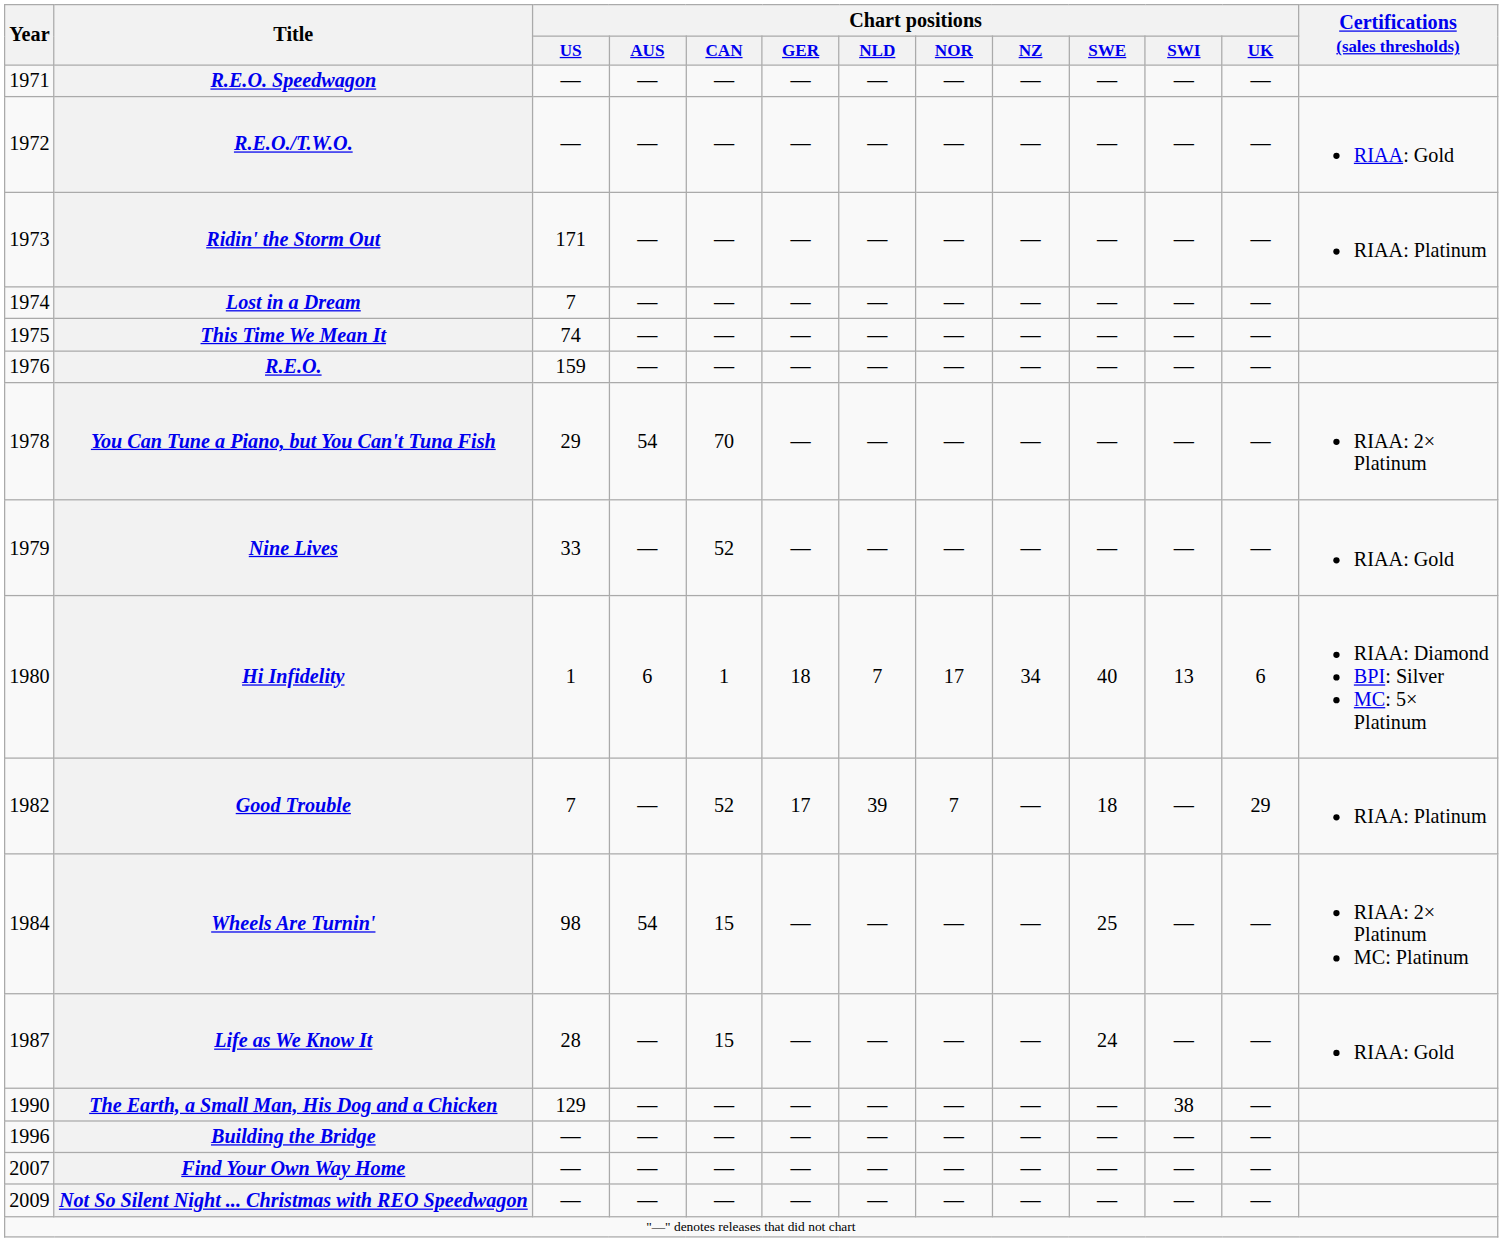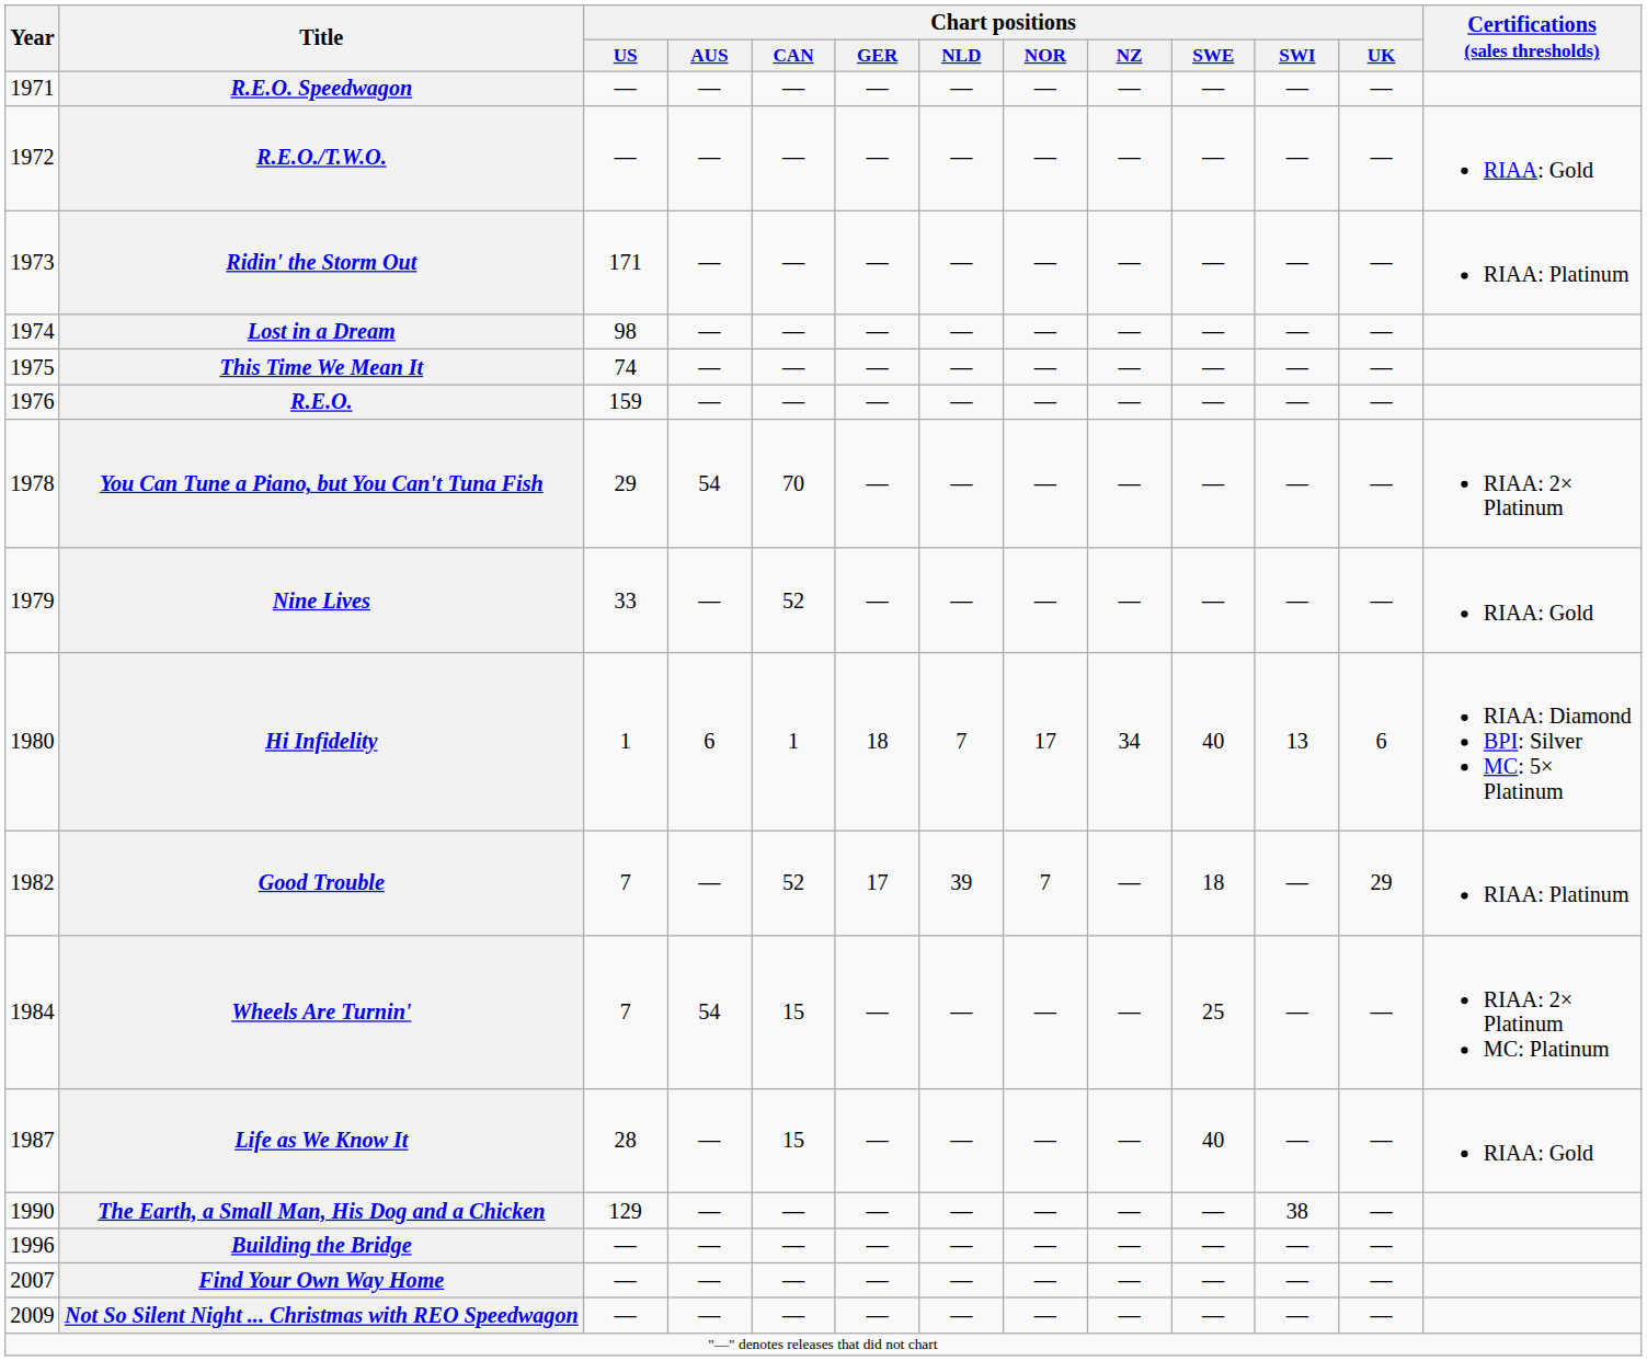 <table class="wikitable plainrowheaders">
 <tr>
 <th rowspan="2">Year</th>
 <th rowspan="2">Title</th>
 <th colspan="10">Chart positions</th>
 <th rowspan="2" style="width:150px;"><a href='#'>Certifications</a><br><small><a href='#'>(sales thresholds)</a></small></th>
 </tr>
 <tr>
 <th style="width:4em;font-size:85%"><a href='#'>US</a><br></th>
 <th style="width:4em;font-size:85%"><a href='#'>AUS</a><br></th>
 <th style="width:4em;font-size:85%"><a href='#'>CAN</a><br></th>
 <th style="width:4em;font-size:85%"><a href='#'>GER</a><br></th>
 <th style="width:4em;font-size:85%"><a href='#'>NLD</a><br></th>
 <th style="width:4em;font-size:85%"><a href='#'>NOR</a><br></th>
 <th style="width:4em;font-size:85%"><a href='#'>NZ</a><br></th>
 <th style="width:4em;font-size:85%"><a href='#'>SWE</a><br></th>
 <th style="width:4em;font-size:85%"><a href='#'>SWI</a><br></th>
 <th style="width:4em;font-size:85%"><a href='#'>UK</a><br></th>
 </tr>
 <tr>
 <td>1971</td>
 <th scope="row"><em><a href='#'>R.E.O. Speedwagon</a></em></th>
 <td style="text-align:center;">—</td>
 <td style="text-align:center;">—</td>
 <td style="text-align:center;">—</td>
 <td style="text-align:center;">—</td>
 <td style="text-align:center;">—</td>
 <td style="text-align:center;">—</td>
 <td style="text-align:center;">—</td>
 <td style="text-align:center;">—</td>
 <td style="text-align:center;">—</td>
 <td style="text-align:center;">—</td>
 <td></td>
 </tr>
 <tr>
 <td>1972</td>
 <th scope="row"><em><a href='#'>R.E.O./T.W.O.</a></em></th>
 <td style="text-align:center;">—</td>
 <td style="text-align:center;">—</td>
 <td style="text-align:center;">—</td>
 <td style="text-align:center;">—</td>
 <td style="text-align:center;">—</td>
 <td style="text-align:center;">—</td>
 <td style="text-align:center;">—</td>
 <td style="text-align:center;">—</td>
 <td style="text-align:center;">—</td>
 <td style="text-align:center;">—</td>
 <td><br><ul><li><a href='#'>RIAA</a>: Gold</li></ul></td>
 </tr>
 <tr>
 <td>1973</td>
 <th scope="row"><em><a href='#'>Ridin' the Storm Out</a></em></th>
 <td style="text-align:center;">171</td>
 <td style="text-align:center;">—</td>
 <td style="text-align:center;">—</td>
 <td style="text-align:center;">—</td>
 <td style="text-align:center;">—</td>
 <td style="text-align:center;">—</td>
 <td style="text-align:center;">—</td>
 <td style="text-align:center;">—</td>
 <td style="text-align:center;">—</td>
 <td style="text-align:center;">—</td>
 <td><br><ul><li>RIAA: Platinum</li></ul></td>
 </tr>
 <tr>
 <td>1974</td>
 <th scope="row"><em><a href='#'>Lost in a Dream</a></em></th>
-<td style="text-align:center;">7</td>
+<td style="text-align:center;">98</td>
 <td style="text-align:center;">—</td>
 <td style="text-align:center;">—</td>
 <td style="text-align:center;">—</td>
 <td style="text-align:center;">—</td>
 <td style="text-align:center;">—</td>
 <td style="text-align:center;">—</td>
 <td style="text-align:center;">—</td>
 <td style="text-align:center;">—</td>
 <td style="text-align:center;">—</td>
 <td></td>
 </tr>
 <tr>
 <td>1975</td>
 <th scope="row"><em><a href='#'>This Time We Mean It</a></em></th>
 <td style="text-align:center;">74</td>
 <td style="text-align:center;">—</td>
 <td style="text-align:center;">—</td>
 <td style="text-align:center;">—</td>
 <td style="text-align:center;">—</td>
 <td style="text-align:center;">—</td>
 <td style="text-align:center;">—</td>
 <td style="text-align:center;">—</td>
 <td style="text-align:center;">—</td>
 <td style="text-align:center;">—</td>
 <td></td>
 </tr>
 <tr>
 <td>1976</td>
 <th scope="row"><em><a href='#'>R.E.O.</a></em></th>
 <td style="text-align:center;">159</td>
 <td style="text-align:center;">—</td>
 <td style="text-align:center;">—</td>
 <td style="text-align:center;">—</td>
 <td style="text-align:center;">—</td>
 <td style="text-align:center;">—</td>
 <td style="text-align:center;">—</td>
 <td style="text-align:center;">—</td>
 <td style="text-align:center;">—</td>
 <td style="text-align:center;">—</td>
 <td></td>
 </tr>
 <tr>
 <td>1978</td>
 <th scope="row"><em><a href='#'>You Can Tune a Piano, but You Can't Tuna Fish</a></em></th>
 <td style="text-align:center;">29</td>
 <td style="text-align:center;">54</td>
 <td style="text-align:center;">70</td>
 <td style="text-align:center;">—</td>
 <td style="text-align:center;">—</td>
 <td style="text-align:center;">—</td>
 <td style="text-align:center;">—</td>
 <td style="text-align:center;">—</td>
 <td style="text-align:center;">—</td>
 <td style="text-align:center;">—</td>
 <td><br><ul><li>RIAA: 2× Platinum</li></ul></td>
 </tr>
 <tr>
 <td>1979</td>
 <th scope="row"><em><a href='#'>Nine Lives</a></em></th>
 <td style="text-align:center;">33</td>
 <td style="text-align:center;">—</td>
 <td style="text-align:center;">52</td>
 <td style="text-align:center;">—</td>
 <td style="text-align:center;">—</td>
 <td style="text-align:center;">—</td>
 <td style="text-align:center;">—</td>
 <td style="text-align:center;">—</td>
 <td style="text-align:center;">—</td>
 <td style="text-align:center;">—</td>
 <td><br><ul><li>RIAA: Gold</li></ul></td>
 </tr>
 <tr>
 <td>1980</td>
 <th scope="row"><em><a href='#'>Hi Infidelity</a></em></th>
 <td style="text-align:center;">1</td>
 <td style="text-align:center;">6</td>
 <td style="text-align:center;">1</td>
 <td style="text-align:center;">18</td>
 <td style="text-align:center;">7</td>
 <td style="text-align:center;">17</td>
 <td style="text-align:center;">34</td>
 <td style="text-align:center;">40</td>
 <td style="text-align:center;">13</td>
 <td style="text-align:center;">6</td>
 <td><br><ul><li>RIAA: Diamond</li><li><a href='#'>BPI</a>: Silver</li><li><a href='#'>MC</a>: 5× Platinum</li></ul></td>
 </tr>
 <tr>
 <td>1982</td>
 <th scope="row"><em><a href='#'>Good Trouble</a></em></th>
 <td style="text-align:center;">7</td>
 <td style="text-align:center;">—</td>
 <td style="text-align:center;">52</td>
 <td style="text-align:center;">17</td>
 <td style="text-align:center;">39</td>
 <td style="text-align:center;">7</td>
 <td style="text-align:center;">—</td>
 <td style="text-align:center;">18</td>
 <td style="text-align:center;">—</td>
 <td style="text-align:center;">29</td>
 <td><br><ul><li>RIAA: Platinum</li></ul></td>
 </tr>
 <tr>
 <td>1984</td>
 <th scope="row"><em><a href='#'>Wheels Are Turnin'</a></em></th>
-<td style="text-align:center;">98</td>
+<td style="text-align:center;">7</td>
 <td style="text-align:center;">54</td>
 <td style="text-align:center;">15</td>
 <td style="text-align:center;">—</td>
 <td style="text-align:center;">—</td>
 <td style="text-align:center;">—</td>
 <td style="text-align:center;">—</td>
 <td style="text-align:center;">25</td>
 <td style="text-align:center;">—</td>
 <td style="text-align:center;">—</td>
 <td><br><ul><li>RIAA: 2× Platinum</li><li>MC: Platinum</li></ul></td>
 </tr>
 <tr>
 <td>1987</td>
 <th scope="row"><em><a href='#'>Life as We Know It</a></em></th>
 <td style="text-align:center;">28</td>
 <td style="text-align:center;">—</td>
 <td style="text-align:center;">15</td>
 <td style="text-align:center;">—</td>
 <td style="text-align:center;">—</td>
 <td style="text-align:center;">—</td>
 <td style="text-align:center;">—</td>
-<td style="text-align:center;">24</td>
+<td style="text-align:center;">40</td>
 <td style="text-align:center;">—</td>
 <td style="text-align:center;">—</td>
 <td><br><ul><li>RIAA: Gold</li></ul></td>
 </tr>
 <tr>
 <td>1990</td>
 <th scope="row"><em><a href='#'>The Earth, a Small Man, His Dog and a Chicken</a></em></th>
 <td style="text-align:center;">129</td>
 <td style="text-align:center;">—</td>
 <td style="text-align:center;">—</td>
 <td style="text-align:center;">—</td>
 <td style="text-align:center;">—</td>
 <td style="text-align:center;">—</td>
 <td style="text-align:center;">—</td>
 <td style="text-align:center;">—</td>
 <td style="text-align:center;">38</td>
 <td style="text-align:center;">—</td>
 <td></td>
 </tr>
 <tr>
 <td>1996</td>
 <th scope="row"><em><a href='#'>Building the Bridge</a></em></th>
 <td style="text-align:center;">—</td>
 <td style="text-align:center;">—</td>
 <td style="text-align:center;">—</td>
 <td style="text-align:center;">—</td>
 <td style="text-align:center;">—</td>
 <td style="text-align:center;">—</td>
 <td style="text-align:center;">—</td>
 <td style="text-align:center;">—</td>
 <td style="text-align:center;">—</td>
 <td style="text-align:center;">—</td>
 <td></td>
 </tr>
 <tr>
 <td>2007</td>
 <th scope="row"><em><a href='#'>Find Your Own Way Home</a></em></th>
 <td style="text-align:center;">—</td>
 <td style="text-align:center;">—</td>
 <td style="text-align:center;">—</td>
 <td style="text-align:center;">—</td>
 <td style="text-align:center;">—</td>
 <td style="text-align:center;">—</td>
 <td style="text-align:center;">—</td>
 <td style="text-align:center;">—</td>
 <td style="text-align:center;">—</td>
 <td style="text-align:center;">—</td>
 <td></td>
 </tr>
 <tr>
 <td>2009</td>
 <th scope="row"><em><a href='#'>Not So Silent Night&nbsp;... Christmas with REO Speedwagon</a></em></th>
 <td style="text-align:center;">—</td>
 <td style="text-align:center;">—</td>
 <td style="text-align:center;">—</td>
 <td style="text-align:center;">—</td>
 <td style="text-align:center;">—</td>
 <td style="text-align:center;">—</td>
 <td style="text-align:center;">—</td>
 <td style="text-align:center;">—</td>
 <td style="text-align:center;">—</td>
 <td style="text-align:center;">—</td>
 <td></td>
 </tr>
 <tr>
 <td colspan="13" style="text-align:center; font-size:8pt;">"—" denotes releases that did not chart</td>
 </tr>
 </table>
